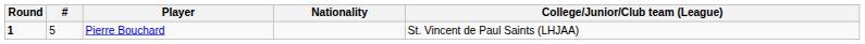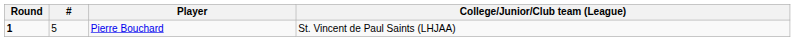 <table class="wikitable">
 <tr align="center">
 <th bgcolor="#DDDDFF" width="4.0%">Round</th>
 <th bgcolor="#DDDDFF" width="4.0%">#</th>
 <th bgcolor="#DDDDFF" width="21.0%">Player</th>
-<th bgcolor="#DDDDFF" width="14.5%">Nationality</th>
 <th bgcolor="#DDDDFF" width="50.0%">College/Junior/Club team (League)</th>
 </tr>
 <tr>
 <td><strong>1</strong></td>
 <td>5</td>
 <td><a href='#'>Pierre Bouchard</a></td>
-<td></td>
 <td>St. Vincent de Paul Saints (LHJAA)</td>
 </tr>
 </table>
